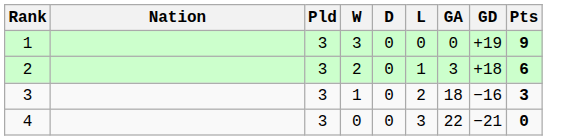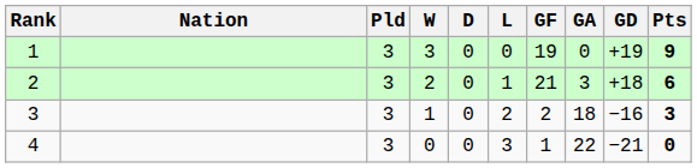 <table class="wikitable" style="text-align: center;">
 <tr>
 <th width=5>Rank</th>
 <th width=200>Nation</th>
 <th width=20>Pld</th>
 <th width=20>W</th>
 <th width=20>D</th>
 <th width=20>L</th>
+<th width=20>GF</th>
 <th width=20>GA</th>
 <th width=20>GD</th>
 <th width=20>Pts</th>
 </tr>
 <tr style="background:#ccffcc">
 <td>1</td>
 <td style="text-align:left"></td>
 <td>3</td>
 <td>3</td>
 <td>0</td>
 <td>0</td>
+<td>19</td>
 <td>0</td>
 <td>+19</td>
 <td><strong>9</strong></td>
 </tr>
 <tr style="background:#ccffcc">
 <td>2</td>
 <td style="text-align:left"></td>
 <td>3</td>
 <td>2</td>
 <td>0</td>
 <td>1</td>
+<td>21</td>
 <td>3</td>
 <td>+18</td>
 <td><strong>6</strong></td>
 </tr>
 <tr>
 <td>3</td>
 <td style="text-align:left"></td>
 <td>3</td>
 <td>1</td>
 <td>0</td>
+<td>2</td>
 <td>2</td>
 <td>18</td>
 <td>−16</td>
 <td><strong>3</strong></td>
 </tr>
 <tr>
 <td>4</td>
 <td style="text-align:left"></td>
 <td>3</td>
 <td>0</td>
 <td>0</td>
 <td>3</td>
+<td>1</td>
 <td>22</td>
 <td>−21</td>
 <td><strong>0</strong></td>
 </tr>
 </table>
